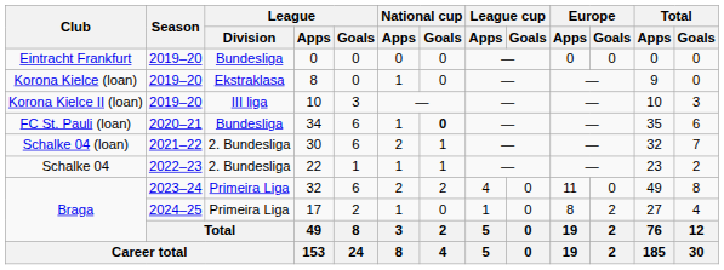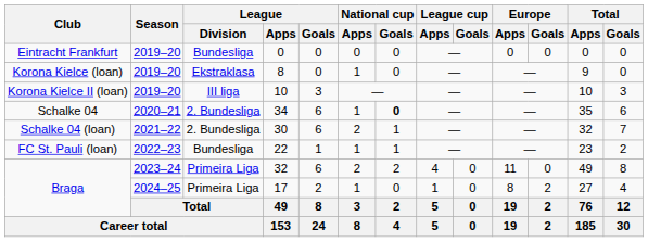 <table class="wikitable" style="text-align:center">
 <tr>
 <th rowspan=2>Club</th>
 <th rowspan=2>Season</th>
 <th colspan=3>League</th>
 <th colspan=2>National cup</th>
 <th colspan=2>League cup</th>
 <th colspan=2>Europe</th>
 <th colspan=2>Total</th>
 </tr>
 <tr>
 <th>Division</th>
 <th>Apps</th>
 <th>Goals</th>
 <th>Apps</th>
 <th>Goals</th>
 <th>Apps</th>
 <th>Goals</th>
 <th>Apps</th>
 <th>Goals</th>
 <th>Apps</th>
 <th>Goals</th>
 </tr>
 <tr>
 <td><a href='#'>Eintracht Frankfurt</a></td>
 <td><a href='#'>2019–20</a></td>
 <td><a href='#'>Bundesliga</a></td>
 <td>0</td>
 <td>0</td>
 <td>0</td>
 <td>0</td>
 <td colspan=2>—</td>
 <td>0</td>
 <td>0</td>
 <td>0</td>
 <td>0</td>
 </tr>
 <tr>
 <td><a href='#'>Korona Kielce</a> (loan)</td>
 <td><a href='#'>2019–20</a></td>
 <td><a href='#'>Ekstraklasa</a></td>
 <td>8</td>
 <td>0</td>
 <td>1</td>
 <td>0</td>
 <td colspan=2>—</td>
 <td colspan=2>—</td>
 <td>9</td>
 <td>0</td>
 </tr>
 <tr>
 <td><a href='#'>Korona Kielce II</a> (loan)</td>
 <td><a href='#'>2019–20</a></td>
 <td><a href='#'>III liga</a></td>
 <td>10</td>
 <td>3</td>
 <td colspan=2>—</td>
 <td colspan=2>—</td>
 <td colspan=2>—</td>
 <td>10</td>
 <td>3</td>
 </tr>
 <tr>
-<td><a href='#'>FC St. Pauli</a> (loan)</td>
+<td>Schalke 04</td>
 <td><a href='#'>2020–21</a></td>
-<td><a href='#'>Bundesliga</a></td>
+<td><a href='#'>2. Bundesliga</a></td>
 <td>34</td>
 <td>6</td>
 <td>1</td>
 <td><strong>0</strong></td>
 <td colspan=2>—</td>
 <td colspan=2>—</td>
 <td>35</td>
 <td>6</td>
 </tr>
 <tr>
 <td><a href='#'>Schalke 04</a> (loan)</td>
 <td><a href='#'>2021–22</a></td>
 <td>2. Bundesliga</td>
 <td>30</td>
 <td>6</td>
 <td>2</td>
 <td>1</td>
 <td colspan=2>—</td>
 <td colspan=2>—</td>
 <td>32</td>
 <td>7</td>
 </tr>
 <tr>
-<td>Schalke 04</td>
+<td><a href='#'>FC St. Pauli</a> (loan)</td>
 <td><a href='#'>2022–23</a></td>
-<td>2. Bundesliga</td>
+<td>Bundesliga</td>
 <td>22</td>
 <td>1</td>
 <td>1</td>
 <td>1</td>
 <td colspan=2>—</td>
 <td colspan=2>—</td>
 <td>23</td>
 <td>2</td>
 </tr>
 <tr>
 <td rowspan="3"><a href='#'>Braga</a></td>
 <td><a href='#'>2023–24</a></td>
 <td><a href='#'>Primeira Liga</a></td>
 <td>32</td>
 <td>6</td>
 <td>2</td>
 <td>2</td>
 <td>4</td>
 <td>0</td>
 <td>11</td>
 <td>0</td>
 <td>49</td>
 <td>8</td>
 </tr>
 <tr>
 <td><a href='#'>2024–25</a></td>
 <td>Primeira Liga</td>
 <td>17</td>
 <td>2</td>
 <td>1</td>
 <td>0</td>
 <td>1</td>
 <td>0</td>
 <td>8</td>
 <td>2</td>
 <td>27</td>
 <td>4</td>
 </tr>
 <tr>
 <th colspan="2">Total</th>
 <th>49</th>
 <th>8</th>
 <th>3</th>
 <th>2</th>
 <th>5</th>
 <th>0</th>
 <th>19</th>
 <th>2</th>
 <th>76</th>
 <th>12</th>
 </tr>
 <tr>
 <th colspan=3>Career total</th>
 <th>153</th>
 <th>24</th>
 <th>8</th>
 <th>4</th>
 <th>5</th>
 <th>0</th>
 <th>19</th>
 <th>2</th>
 <th>185</th>
 <th>30</th>
 </tr>
 </table>
